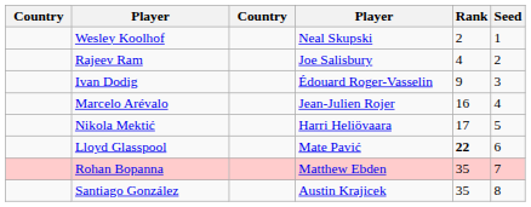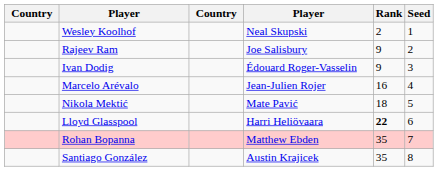 <table class="sortable wikitable">
 <tr>
 <th width="70">Country</th>
 <th width="175">Player</th>
 <th width="70">Country</th>
 <th width="175">Player</th>
 <th>Rank</th>
 <th>Seed</th>
 </tr>
 <tr>
 <td></td>
 <td><a href='#'>Wesley Koolhof</a></td>
 <td></td>
 <td><a href='#'>Neal Skupski</a></td>
 <td>2</td>
 <td>1</td>
 </tr>
 <tr>
 <td></td>
 <td><a href='#'>Rajeev Ram</a></td>
 <td></td>
 <td><a href='#'>Joe Salisbury</a></td>
-<td>4</td>
+<td>9</td>
 <td>2</td>
 </tr>
 <tr>
 <td></td>
 <td><a href='#'>Ivan Dodig</a></td>
 <td></td>
 <td><a href='#'>Édouard Roger-Vasselin</a></td>
 <td>9</td>
 <td>3</td>
 </tr>
 <tr>
 <td></td>
 <td><a href='#'>Marcelo Arévalo</a></td>
 <td></td>
 <td><a href='#'>Jean-Julien Rojer</a></td>
 <td>16</td>
 <td>4</td>
 </tr>
 <tr>
 <td></td>
 <td><a href='#'>Nikola Mektić</a></td>
 <td></td>
-<td><a href='#'>Harri Heliövaara</a></td>
-<td>17</td>
+<td><a href='#'>Mate Pavić</a></td>
+<td>18</td>
 <td>5</td>
 </tr>
 <tr>
 <td></td>
 <td><a href='#'>Lloyd Glasspool</a></td>
 <td></td>
-<td><a href='#'>Mate Pavić</a></td>
+<td><a href='#'>Harri Heliövaara</a></td>
 <td><strong>22</strong></td>
 <td>6</td>
 </tr>
 <tr bgcolor=#fcc>
 <td></td>
 <td><a href='#'>Rohan Bopanna</a></td>
 <td></td>
 <td><a href='#'>Matthew Ebden</a></td>
 <td>35</td>
 <td>7</td>
 </tr>
 <tr>
 <td></td>
 <td><a href='#'>Santiago González</a></td>
 <td></td>
 <td><a href='#'>Austin Krajicek</a></td>
 <td>35</td>
 <td>8</td>
 </tr>
 </table>
